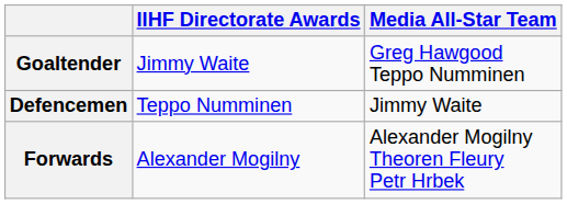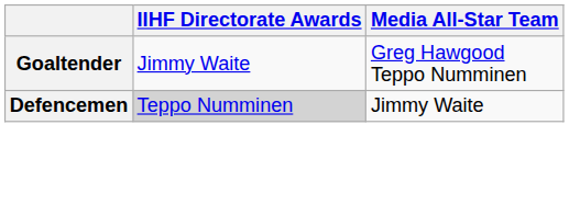 <table class="wikitable">
 <tr>
 <th></th>
 <th><a href='#'>IIHF Directorate Awards</a></th>
 <th><a href='#'>Media All-Star Team</a></th>
 </tr>
 <tr>
 <th>Goaltender</th>
 <td> <a href='#'>Jimmy Waite</a></td>
 <td> <a href='#'>Greg Hawgood</a><br> Teppo Numminen</td>
 </tr>
 <tr>
 <th>Defencemen</th>
-<td> <a href='#'>Teppo Numminen</a></td>
+<td style="background: lightgrey;"> <a href='#'>Teppo Numminen</a></td>
 <td> Jimmy Waite</td>
 </tr>
-<tr>
-<th>Forwards</th>
-<td> <a href='#'>Alexander Mogilny</a></td>
-<td> Alexander Mogilny<br> <a href='#'>Theoren Fleury</a><br> <a href='#'>Petr Hrbek</a></td>
-</tr>
 </table>
